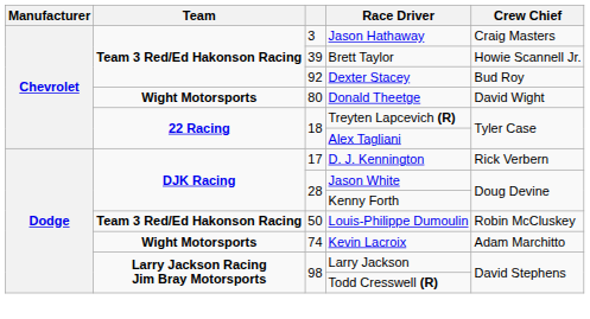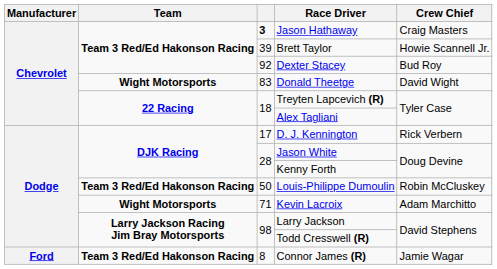 <table class="wikitable" style="font-size: 95%;">
 <tr>
 <th>Manufacturer</th>
 <th>Team</th>
 <th></th>
 <th>Race Driver</th>
 <th>Crew Chief</th>
 </tr>
 <tr>
 <th rowspan="6"><a href='#'>Chevrolet</a></th>
 <td rowspan="3" style="text-align:center;"><strong>Team 3 Red/Ed Hakonson Racing</strong></td>
-<td>3</td>
+<td><strong>3</strong></td>
 <td><a href='#'>Jason Hathaway</a></td>
 <td>Craig Masters</td>
 </tr>
 <tr>
 <td>39</td>
 <td>Brett Taylor</td>
 <td>Howie Scannell Jr.</td>
 </tr>
 <tr>
 <td>92</td>
 <td><a href='#'>Dexter Stacey</a></td>
 <td>Bud Roy</td>
 </tr>
 <tr>
 <td style="text-align:center;"><strong>Wight Motorsports</strong></td>
-<td>80</td>
+<td>83</td>
 <td><a href='#'>Donald Theetge</a></td>
 <td>David Wight</td>
 </tr>
 <tr>
 <td rowspan="2" style="text-align:center;"><strong><a href='#'>22 Racing</a></strong></td>
 <td rowspan="2">18</td>
 <td>Treyten Lapcevich <strong>(R)</strong> <small></small></td>
 <td rowspan=2>Tyler Case</td>
 </tr>
 <tr>
 <td><a href='#'>Alex Tagliani</a> <small></small></td>
 </tr>
 <tr>
 <th rowspan="7"><a href='#'>Dodge</a></th>
 <td rowspan="3" style="text-align:center;"><strong><a href='#'>DJK Racing</a></strong></td>
 <td>17</td>
 <td><a href='#'>D. J. Kennington</a></td>
 <td>Rick Verbern</td>
 </tr>
 <tr>
 <td rowspan=2>28</td>
 <td><a href='#'>Jason White</a> <small></small></td>
 <td rowspan=2>Doug Devine</td>
 </tr>
 <tr>
 <td>Kenny Forth <small></small></td>
 </tr>
 <tr>
 <td style="text-align:center;"><strong>Team 3 Red/Ed Hakonson Racing</strong></td>
 <td>50</td>
 <td><a href='#'>Louis-Philippe Dumoulin</a></td>
 <td>Robin McCluskey</td>
 </tr>
 <tr>
 <td style="text-align:center;"><strong>Wight Motorsports</strong></td>
-<td>74</td>
+<td>71</td>
 <td><a href='#'>Kevin Lacroix</a></td>
 <td>Adam Marchitto</td>
 </tr>
 <tr>
 <td rowspan="2" style="text-align:center;"><strong>Larry Jackson Racing</strong> <small></small><br> <strong>Jim Bray Motorsports</strong> <small></small></td>
 <td rowspan="2">98</td>
 <td>Larry Jackson <small></small></td>
 <td rowspan="2">David Stephens</td>
 </tr>
 <tr>
 <td>Todd Cresswell <strong>(R)</strong> <small></small></td>
 </tr>
+<tr>
+<th><a href='#'>Ford</a></th>
+<td style="text-align:center;"><strong>Team 3 Red/Ed Hakonson Racing</strong></td>
+<td>8</td>
+<td>Connor James <strong>(R)</strong></td>
+<td>Jamie Wagar</td>
+</tr>
 </table>
